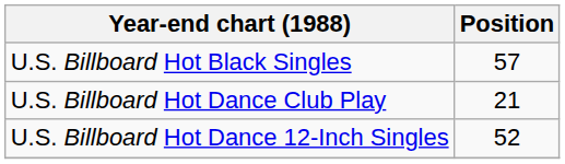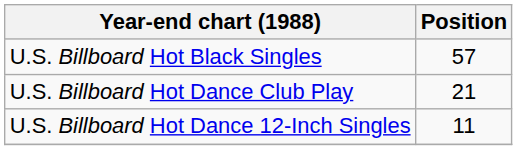 <table class="wikitable sortable">
 <tr>
 <th>Year-end chart (1988)</th>
 <th>Position</th>
 </tr>
 <tr>
 <td>U.S. <em>Billboard</em> <a href='#'>Hot Black Singles</a></td>
 <td align="center">57</td>
 </tr>
 <tr>
 <td>U.S. <em>Billboard</em> <a href='#'>Hot Dance Club Play</a></td>
 <td align="center">21</td>
 </tr>
 <tr>
 <td>U.S. <em>Billboard</em> <a href='#'>Hot Dance 12-Inch Singles</a></td>
-<td align="center">52</td>
+<td align="center">11</td>
 </tr>
 <tr>
 </tr>
 </table>
